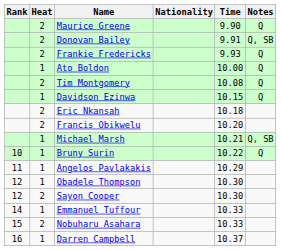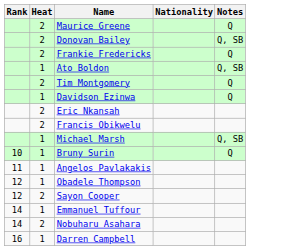 <table class="wikitable sortable" style="text-align:center">
 <tr>
 <th>Rank</th>
 <th>Heat</th>
 <th>Name</th>
 <th>Nationality</th>
-<th>Time</th>
 <th>Notes</th>
 </tr>
 <tr bgcolor=ccffcc>
 <td></td>
 <td>2</td>
 <td align=left><a href='#'>Maurice Greene</a></td>
 <td align=left></td>
-<td>9.90</td>
 <td>Q</td>
 </tr>
 <tr bgcolor=ccffcc>
 <td></td>
 <td>2</td>
 <td align=left><a href='#'>Donovan Bailey</a></td>
 <td align=left></td>
-<td>9.91</td>
 <td>Q, SB</td>
 </tr>
 <tr bgcolor=ccffcc>
 <td></td>
 <td>2</td>
 <td align=left><a href='#'>Frankie Fredericks</a></td>
 <td align=left></td>
-<td>9.93</td>
 <td>Q</td>
 </tr>
 <tr bgcolor=ccffcc>
 <td></td>
 <td>1</td>
 <td align=left><a href='#'>Ato Boldon</a></td>
 <td align=left></td>
-<td>10.00</td>
-<td>Q</td>
+<td>Q, SB</td>
 </tr>
 <tr bgcolor=ccffcc>
 <td></td>
 <td>2</td>
 <td align=left><a href='#'>Tim Montgomery</a></td>
 <td align=left></td>
-<td>10.08</td>
 <td>Q</td>
 </tr>
 <tr bgcolor=ccffcc>
 <td></td>
 <td>1</td>
 <td align=left><a href='#'>Davidson Ezinwa</a></td>
 <td align=left></td>
-<td>10.15</td>
 <td>Q</td>
 </tr>
 <tr>
 <td></td>
 <td>2</td>
 <td align=left><a href='#'>Eric Nkansah</a></td>
 <td align=left></td>
-<td>10.18</td>
 <td></td>
 </tr>
 <tr>
 <td></td>
 <td>2</td>
 <td align=left><a href='#'>Francis Obikwelu</a></td>
 <td align=left></td>
-<td>10.20</td>
 <td></td>
 </tr>
 <tr bgcolor=ccffcc>
 <td></td>
 <td>1</td>
 <td align=left><a href='#'>Michael Marsh</a></td>
 <td align=left></td>
-<td>10.21</td>
 <td>Q, SB</td>
 </tr>
 <tr bgcolor=ccffcc>
 <td>10</td>
 <td>1</td>
 <td align=left><a href='#'>Bruny Surin</a></td>
 <td align=left></td>
-<td>10.22</td>
 <td>Q</td>
 </tr>
 <tr>
 <td>11</td>
 <td>1</td>
 <td align=left><a href='#'>Angelos Pavlakakis</a></td>
 <td align=left></td>
-<td>10.29</td>
 <td></td>
 </tr>
 <tr>
 <td>12</td>
 <td>1</td>
 <td align=left><a href='#'>Obadele Thompson</a></td>
 <td align=left></td>
-<td>10.30</td>
 <td></td>
 </tr>
 <tr>
 <td>12</td>
 <td>2</td>
 <td align=left><a href='#'>Sayon Cooper</a></td>
 <td align=left></td>
-<td>10.30</td>
 <td></td>
 </tr>
 <tr>
 <td>14</td>
 <td>1</td>
 <td align=left><a href='#'>Emmanuel Tuffour</a></td>
 <td align=left></td>
-<td>10.33</td>
 <td></td>
 </tr>
 <tr>
-<td>15</td>
+<td>14</td>
 <td>2</td>
 <td align=left><a href='#'>Nobuharu Asahara</a></td>
 <td align=left></td>
-<td>10.33</td>
 <td></td>
 </tr>
 <tr>
 <td>16</td>
 <td>1</td>
 <td align=left><a href='#'>Darren Campbell</a></td>
 <td align=left></td>
-<td>10.37</td>
 <td></td>
 </tr>
 </table>
